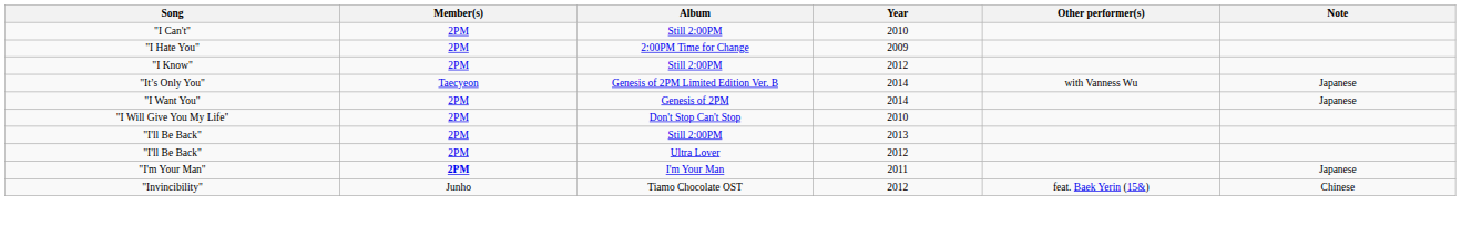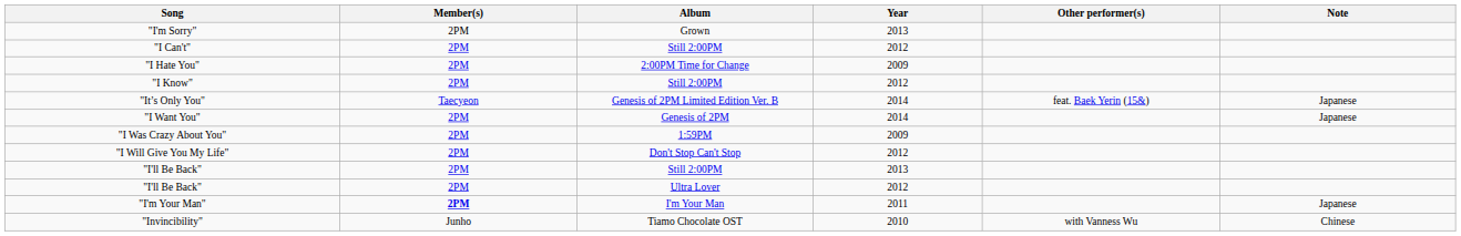 <table class="wikitable" style="margin:0.5em auto; clear:both; font-size:.9em; text-align:center; width:100%">
 <tr>
 <th width="500">Song</th>
 <th width="350">Member(s)</th>
 <th width="350">Album</th>
 <th width="250">Year</th>
 <th width="350">Other performer(s)</th>
 <th width="350">Note</th>
 </tr>
 <tr>
+<td>"I'm Sorry"</td>
+<td>2PM</td>
+<td>Grown</td>
+<td>2013</td>
+<td></td>
+<td></td>
+</tr>
+<tr>
 <td>"I Can't"</td>
 <td><a href='#'>2PM</a></td>
 <td><a href='#'>Still 2:00PM</a></td>
-<td>2010</td>
+<td>2012</td>
 <td></td>
 <td></td>
 </tr>
 <tr>
 <td>"I Hate You" </td>
 <td><a href='#'>2PM</a></td>
 <td><a href='#'>2:00PM Time for Change</a></td>
 <td>2009</td>
 <td></td>
 <td></td>
 </tr>
 <tr>
 <td>"I Know"</td>
 <td><a href='#'>2PM</a></td>
 <td><a href='#'>Still 2:00PM</a></td>
 <td>2012</td>
 <td></td>
 <td></td>
 </tr>
 <tr>
 <td>"It’s Only You"</td>
 <td><a href='#'>Taecyeon</a></td>
 <td><a href='#'>Genesis of 2PM Limited Edition Ver. B</a></td>
 <td>2014</td>
-<td>with Vanness Wu</td>
+<td>feat. <a href='#'>Baek Yerin</a> (<a href='#'>15&</a>)</td>
 <td>Japanese</td>
 </tr>
 <tr>
 <td>"I Want You"</td>
 <td><a href='#'>2PM</a></td>
 <td><a href='#'>Genesis of 2PM</a></td>
 <td>2014</td>
 <td></td>
 <td>Japanese</td>
 </tr>
 <tr>
+<td>"I Was Crazy About You" </td>
+<td><a href='#'>2PM</a></td>
+<td><a href='#'>1:59PM</a></td>
+<td>2009</td>
+<td></td>
+<td></td>
+</tr>
+<tr>
 <td>"I Will Give You My Life" <br></td>
 <td><a href='#'>2PM</a></td>
 <td><a href='#'>Don't Stop Can't Stop</a></td>
-<td>2010</td>
+<td>2012</td>
 <td></td>
 <td></td>
 </tr>
 <tr>
 <td>"I'll Be Back"</td>
 <td><a href='#'>2PM</a></td>
 <td><a href='#'>Still 2:00PM</a></td>
 <td>2013</td>
 <td></td>
 <td></td>
 </tr>
 <tr>
 <td>"I'll Be Back" </td>
 <td><a href='#'>2PM</a></td>
 <td><a href='#'>Ultra Lover</a></td>
 <td>2012</td>
 <td></td>
 <td></td>
 </tr>
 <tr>
 <td>"I'm Your Man"</td>
 <td><strong><a href='#'>2PM</a></strong></td>
 <td><a href='#'>I'm Your Man</a></td>
 <td>2011</td>
 <td></td>
 <td>Japanese</td>
 </tr>
 <tr>
 <td>"Invincibility"</td>
 <td>Junho</td>
 <td>Tiamo Chocolate OST</td>
-<td>2012</td>
-<td>feat. <a href='#'>Baek Yerin</a> (<a href='#'>15&</a>)</td>
+<td>2010</td>
+<td>with Vanness Wu</td>
 <td>Chinese</td>
 </tr>
 </table>
